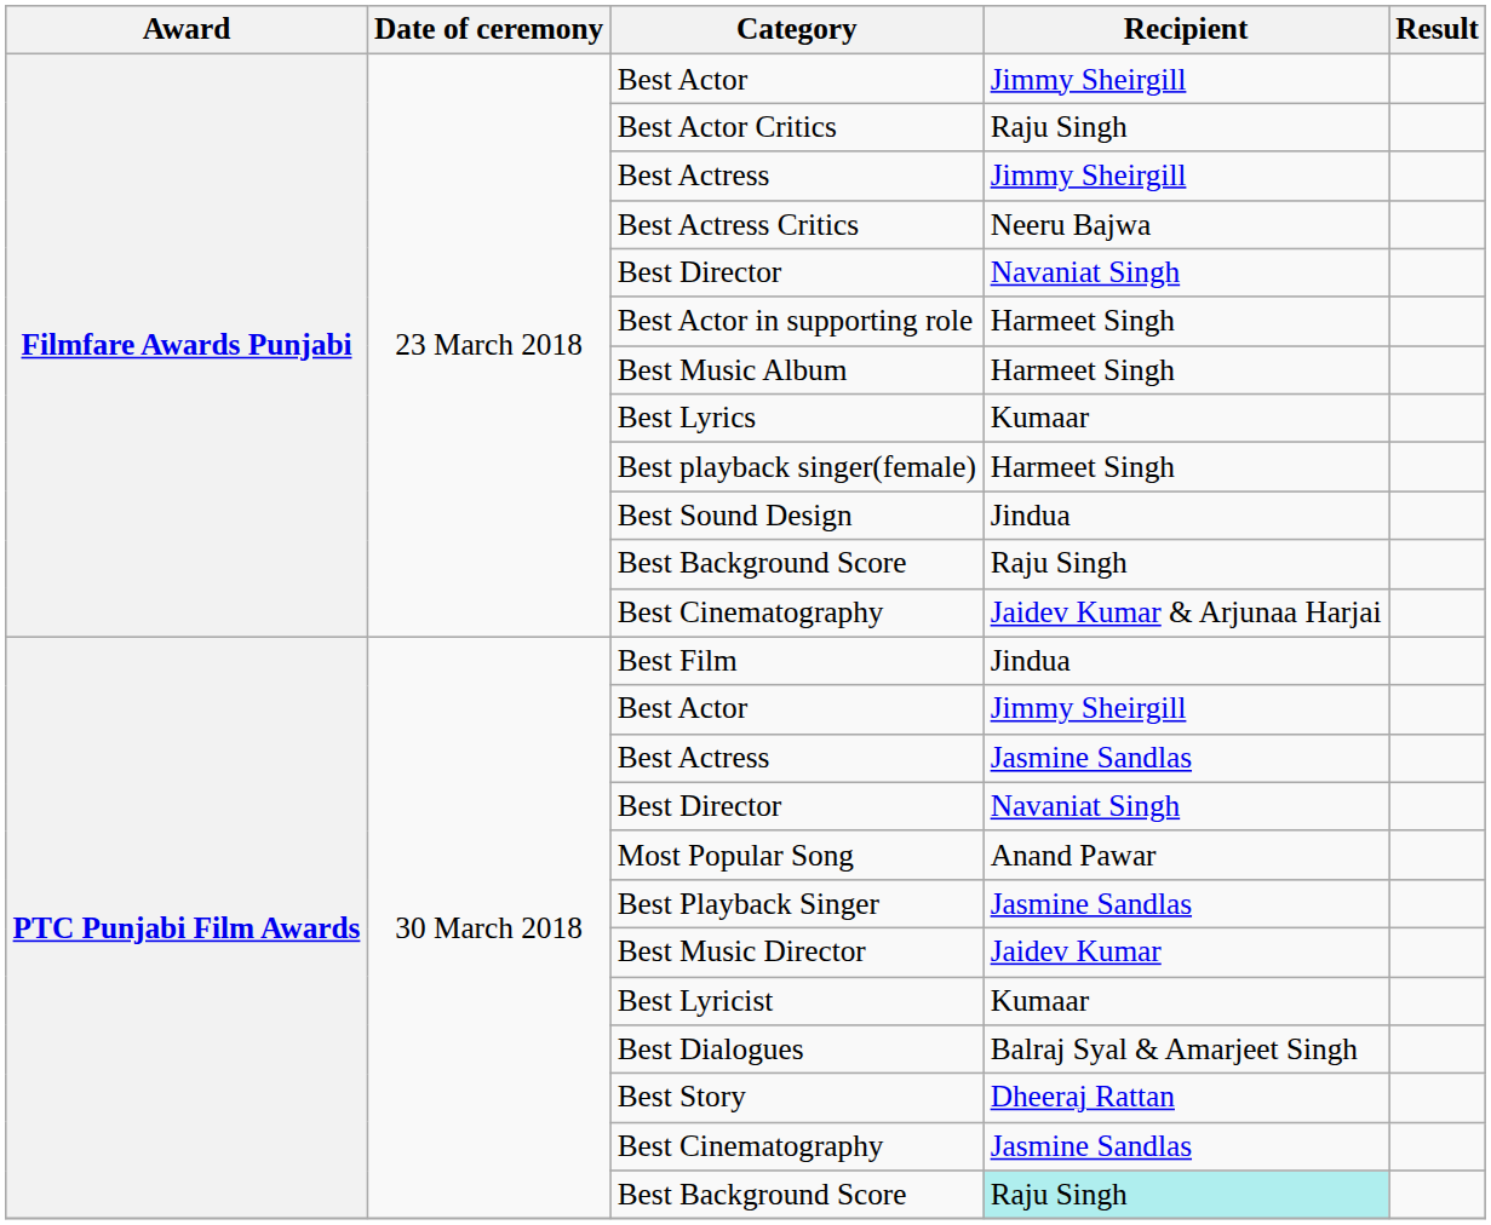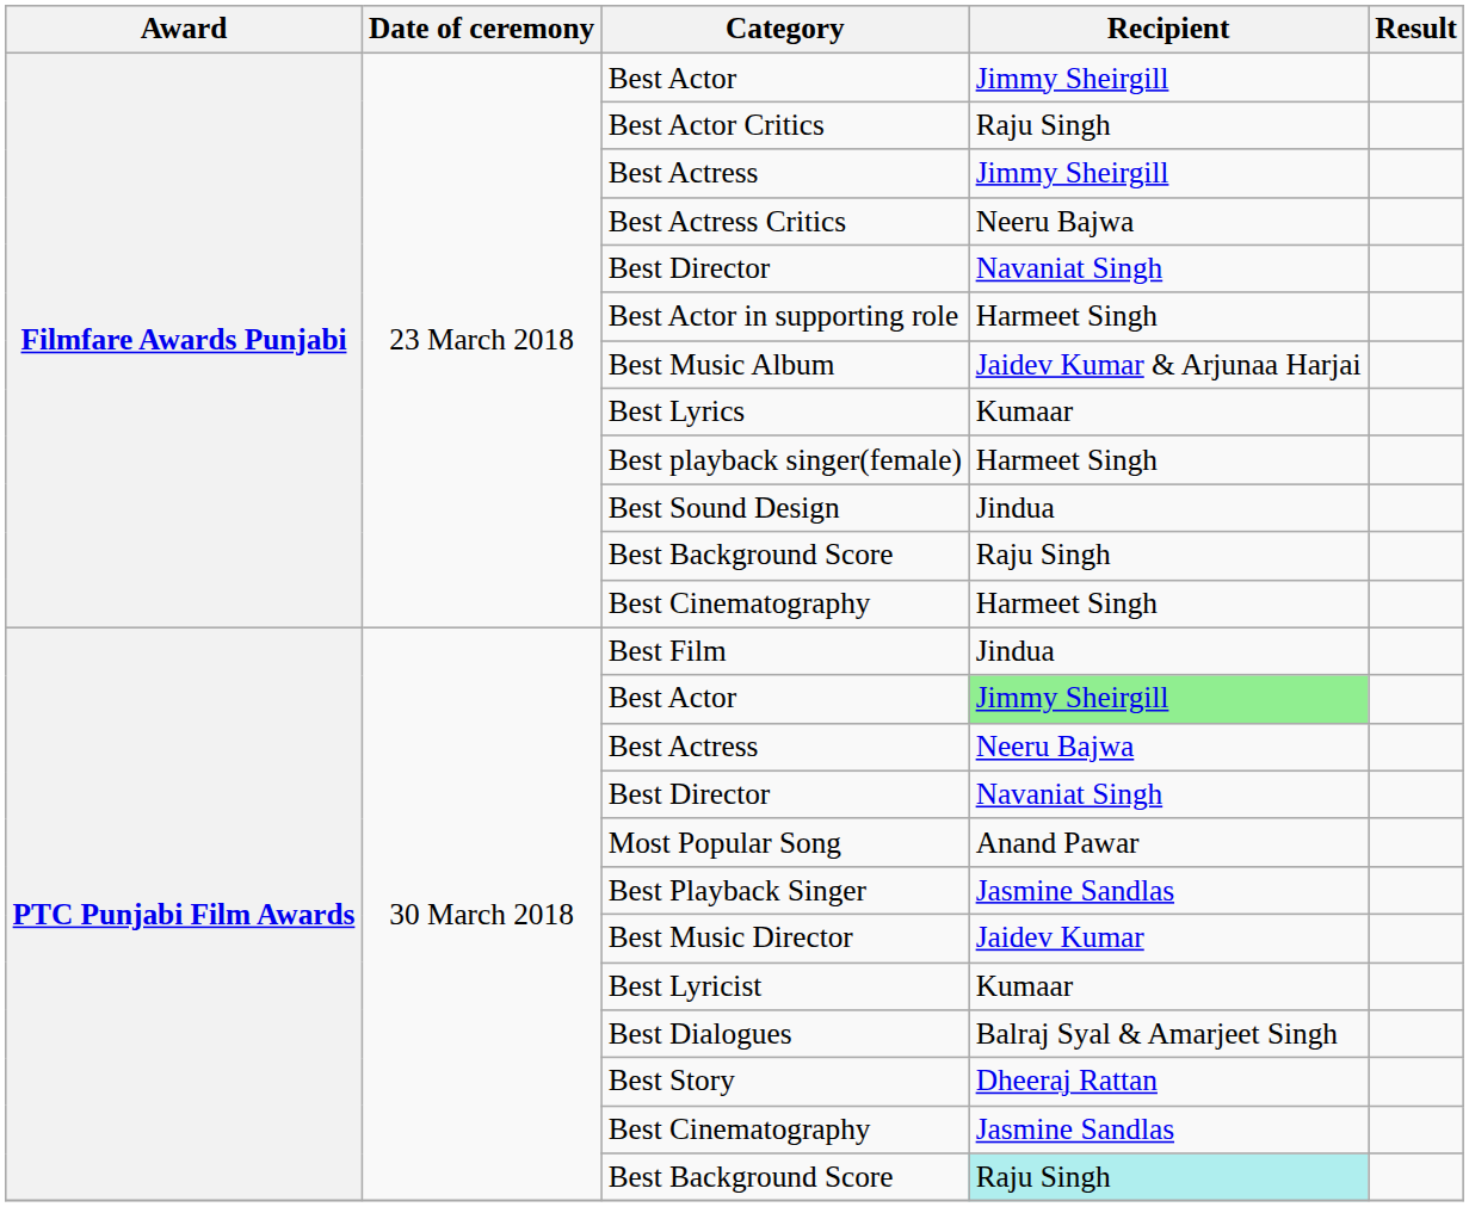 <table class="wikitable plainrowheaders sortable">
 <tr>
 <th scope="col">Award</th>
 <th scope="col">Date of ceremony</th>
 <th scope="col">Category</th>
 <th scope="col">Recipient</th>
 <th scope="col">Result</th>
 </tr>
 <tr>
 <th scope="row" rowspan="12"><a href='#'>Filmfare Awards Punjabi</a></th>
 <td rowspan="12" style="text-align:center;">23 March 2018</td>
 <td>Best Actor</td>
 <td><a href='#'>Jimmy Sheirgill</a></td>
 <td></td>
 </tr>
 <tr>
 <td>Best Actor Critics</td>
 <td>Raju Singh</td>
 <td></td>
 </tr>
 <tr>
 <td>Best Actress</td>
 <td><a href='#'>Jimmy Sheirgill</a></td>
 <td></td>
 </tr>
 <tr>
 <td>Best Actress Critics</td>
 <td>Neeru Bajwa</td>
 <td></td>
 </tr>
 <tr>
 <td>Best Director</td>
 <td><a href='#'>Navaniat Singh</a></td>
 <td></td>
 </tr>
 <tr>
 <td>Best Actor in supporting role</td>
 <td>Harmeet Singh</td>
 <td></td>
 </tr>
 <tr>
 <td>Best Music Album</td>
-<td>Harmeet Singh</td>
+<td><a href='#'>Jaidev Kumar</a> & Arjunaa Harjai</td>
 <td></td>
 </tr>
 <tr>
 <td>Best Lyrics</td>
 <td>Kumaar</td>
 <td></td>
 </tr>
 <tr>
 <td>Best playback singer(female)</td>
 <td>Harmeet Singh</td>
 <td></td>
 </tr>
 <tr>
 <td>Best Sound Design</td>
 <td>Jindua</td>
 <td></td>
 </tr>
 <tr>
 <td>Best Background Score</td>
 <td>Raju Singh</td>
 <td></td>
 </tr>
 <tr>
 <td>Best Cinematography</td>
-<td><a href='#'>Jaidev Kumar</a> & Arjunaa Harjai</td>
+<td>Harmeet Singh</td>
 <td></td>
 </tr>
 <tr>
 <th scope="row" rowspan="12"><a href='#'>PTC Punjabi Film Awards</a></th>
 <td rowspan="12" style="text-align:center;">30 March 2018</td>
 <td>Best Film</td>
 <td>Jindua</td>
 <td></td>
 </tr>
 <tr>
 <td>Best Actor</td>
-<td><a href='#'>Jimmy Sheirgill</a></td>
+<td style="background: lightgreen;"><a href='#'>Jimmy Sheirgill</a></td>
 <td></td>
 </tr>
 <tr>
 <td>Best Actress</td>
-<td><a href='#'>Jasmine Sandlas</a></td>
+<td><a href='#'>Neeru Bajwa</a></td>
 <td></td>
 </tr>
 <tr>
 <td>Best Director</td>
 <td><a href='#'>Navaniat Singh</a></td>
 <td></td>
 </tr>
 <tr>
 <td>Most Popular Song</td>
 <td>Anand Pawar</td>
 <td></td>
 </tr>
 <tr>
 <td>Best Playback Singer</td>
 <td><a href='#'>Jasmine Sandlas</a></td>
 <td></td>
 </tr>
 <tr>
 <td>Best Music Director</td>
 <td><a href='#'>Jaidev Kumar</a></td>
 <td></td>
 </tr>
 <tr>
 <td>Best Lyricist</td>
 <td>Kumaar</td>
 <td></td>
 </tr>
 <tr>
 <td>Best Dialogues</td>
 <td>Balraj Syal & Amarjeet Singh</td>
 <td></td>
 </tr>
 <tr>
 <td>Best Story</td>
 <td><a href='#'>Dheeraj Rattan</a></td>
 <td></td>
 </tr>
 <tr>
 <td>Best Cinematography</td>
 <td><a href='#'>Jasmine Sandlas</a></td>
 <td></td>
 </tr>
 <tr>
 <td>Best Background Score</td>
 <td style="background: paleturquoise;">Raju Singh</td>
 <td></td>
 </tr>
 <tr>
 </tr>
 </table>
